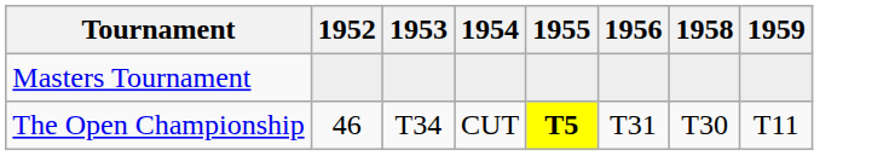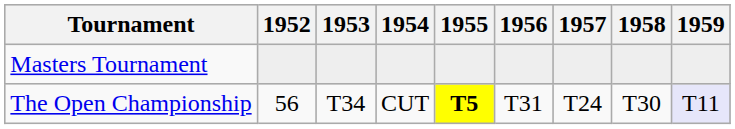 <table class="wikitable" style="font-size:95%;text-align:center;">
 <tr>
 <th>Tournament</th>
 <th>1952</th>
 <th>1953</th>
 <th>1954</th>
 <th>1955</th>
 <th>1956</th>
+<th>1957</th>
 <th>1958</th>
 <th>1959</th>
 </tr>
 <tr>
 <td align=left><a href='#'>Masters Tournament</a></td>
 <td style="background:#eeeeee;"></td>
 <td style="background:#eeeeee;"></td>
 <td style="background:#eeeeee;"></td>
 <td style="background:#eeeeee;"></td>
 <td style="background:#eeeeee;"></td>
 <td style="background:#eeeeee;"></td>
 <td style="background:#eeeeee;"></td>
+<td style="background:#eeeeee;"></td>
 </tr>
 <tr>
 <td align=left><a href='#'>The Open Championship</a></td>
-<td>46</td>
+<td>56</td>
 <td>T34</td>
 <td>CUT</td>
 <td style="background:yellow;"><strong>T5</strong></td>
 <td>T31</td>
+<td>T24</td>
 <td>T30</td>
-<td>T11</td>
+<td style="background: lavender;">T11</td>
 </tr>
 </table>
